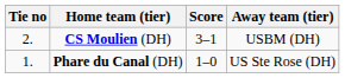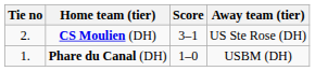 <table class="wikitable" style="text-align: center">
 <tr>
 <th>Tie no</th>
 <th>Home team (tier)</th>
 <th>Score</th>
 <th>Away team (tier)</th>
 </tr>
 <tr>
 <td>2.</td>
 <td> <strong><a href='#'>CS Moulien</a></strong> (DH)</td>
 <td>3–1 </td>
-<td>USBM (DH) </td>
+<td>US Ste Rose (DH) </td>
 </tr>
 <tr>
 <td>1.</td>
 <td> <strong>Phare du Canal</strong> (DH)</td>
 <td>1–0</td>
-<td>US Ste Rose (DH) </td>
+<td>USBM (DH) </td>
 </tr>
 </table>
